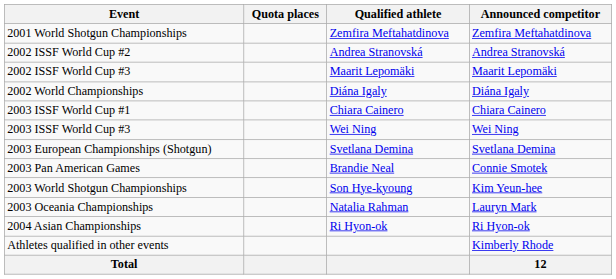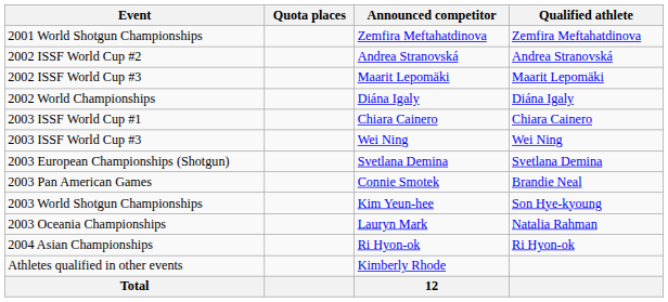 <table class=wikitable style="text-align:left" width=800>
 <tr>
 <th>Event</th>
 <th>Quota places</th>
+<th>Announced competitor</th>
 <th>Qualified athlete</th>
-<th>Announced competitor</th>
 </tr>
 <tr>
 <td>2001 World Shotgun Championships</td>
 <td></td>
 <td><a href='#'>Zemfira Meftahatdinova</a></td>
 <td><a href='#'>Zemfira Meftahatdinova</a></td>
 </tr>
 <tr>
 <td>2002 ISSF World Cup #2</td>
 <td></td>
 <td><a href='#'>Andrea Stranovská</a></td>
 <td><a href='#'>Andrea Stranovská</a></td>
 </tr>
 <tr>
 <td>2002 ISSF World Cup #3</td>
 <td></td>
 <td><a href='#'>Maarit Lepomäki</a></td>
 <td><a href='#'>Maarit Lepomäki</a></td>
 </tr>
 <tr>
 <td>2002 World Championships</td>
 <td></td>
 <td><a href='#'>Diána Igaly</a></td>
 <td><a href='#'>Diána Igaly</a></td>
 </tr>
 <tr>
 <td>2003 ISSF World Cup #1</td>
 <td></td>
 <td><a href='#'>Chiara Cainero</a></td>
 <td><a href='#'>Chiara Cainero</a></td>
 </tr>
 <tr>
 <td>2003 ISSF World Cup #3</td>
 <td></td>
 <td><a href='#'>Wei Ning</a></td>
 <td><a href='#'>Wei Ning</a></td>
 </tr>
 <tr>
 <td>2003 European Championships (Shotgun)</td>
 <td></td>
 <td><a href='#'>Svetlana Demina</a></td>
 <td><a href='#'>Svetlana Demina</a></td>
 </tr>
 <tr>
 <td>2003 Pan American Games</td>
 <td></td>
+<td><a href='#'>Connie Smotek</a></td>
 <td><a href='#'>Brandie Neal</a></td>
-<td><a href='#'>Connie Smotek</a></td>
 </tr>
 <tr>
 <td>2003 World Shotgun Championships</td>
 <td></td>
+<td><a href='#'>Kim Yeun-hee</a></td>
 <td><a href='#'>Son Hye-kyoung</a></td>
-<td><a href='#'>Kim Yeun-hee</a></td>
 </tr>
 <tr>
 <td>2003 Oceania Championships</td>
 <td></td>
+<td><a href='#'>Lauryn Mark</a></td>
 <td><a href='#'>Natalia Rahman</a></td>
-<td><a href='#'>Lauryn Mark</a></td>
 </tr>
 <tr>
 <td>2004 Asian Championships</td>
 <td></td>
 <td><a href='#'>Ri Hyon-ok</a></td>
 <td><a href='#'>Ri Hyon-ok</a></td>
 </tr>
 <tr>
 <td>Athletes qualified in other events</td>
 <td></td>
+<td><a href='#'>Kimberly Rhode</a></td>
 <td></td>
-<td><a href='#'>Kimberly Rhode</a></td>
 </tr>
 <tr>
 <th>Total</th>
 <th></th>
+<th>12</th>
 <th></th>
-<th>12</th>
 </tr>
 </table>
